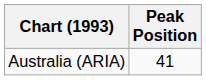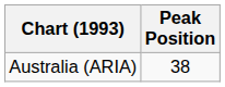 <table class="wikitable">
 <tr>
 <th>Chart (1993)</th>
 <th>Peak<br>Position</th>
 </tr>
 <tr>
 <td>Australia (ARIA)</td>
-<td align="center">41</td>
+<td align="center">38</td>
 </tr>
 </table>
